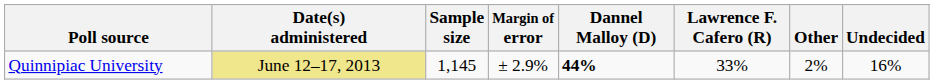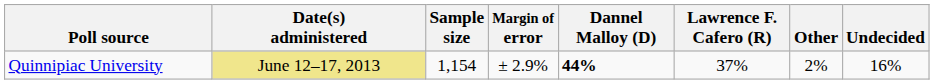 <table class="wikitable">
 <tr valign= bottom>
 <th style="width:185px;">Poll source</th>
 <th style="width:190px;">Date(s)<br>administered</th>
 <th class=small>Sample<br>size</th>
 <th><small>Margin of</small><br>error</th>
 <th style="width:100px;">Dannel<br>Malloy (D)</th>
 <th style="width:100px;">Lawrence F.<br>Cafero (R)</th>
 <th>Other</th>
 <th>Undecided</th>
 </tr>
 <tr>
 <td><a href='#'>Quinnipiac University</a></td>
 <td align=center style="background: khaki;">June 12–17, 2013</td>
-<td align=center>1,145</td>
+<td align=center>1,154</td>
 <td align=center>± 2.9%</td>
 <td><strong>44%</strong></td>
-<td align=center>33%</td>
+<td align=center>37%</td>
 <td align=center>2%</td>
 <td align=center>16%</td>
 </tr>
 </table>
